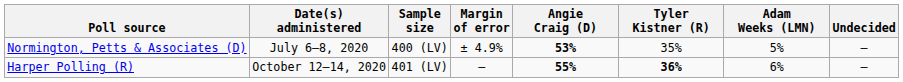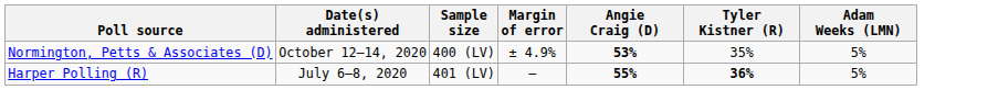 <table class="wikitable" style="font-size:90%;text-align:center;">
 <tr valign=bottom>
 <th>Poll source</th>
 <th>Date(s)<br>administered</th>
 <th>Sample<br>size</th>
 <th>Margin<br>of error</th>
 <th style="width:100px;">Angie<br>Craig (D)</th>
 <th style="width:100px;">Tyler<br>Kistner (R)</th>
 <th style="width:100px;">Adam<br>Weeks (LMN)</th>
-<th>Undecided</th>
 </tr>
 <tr>
 <td style="text-align:left;"><a href='#'>Normington, Petts & Associates (D)</a></td>
-<td>July 6–8, 2020</td>
+<td>October 12–14, 2020</td>
 <td>400 (LV)</td>
 <td>± 4.9%</td>
 <td><strong>53%</strong></td>
 <td>35%</td>
 <td>5%</td>
-<td>–</td>
 </tr>
 <tr>
 <td style="text-align:left;"><a href='#'>Harper Polling (R)</a></td>
-<td>October 12–14, 2020</td>
+<td>July 6–8, 2020</td>
 <td>401 (LV)</td>
 <td>–</td>
 <td><strong>55%</strong></td>
 <td><strong>36%</strong></td>
-<td>6%</td>
-<td>–</td>
+<td>5%</td>
 </tr>
 </table>
